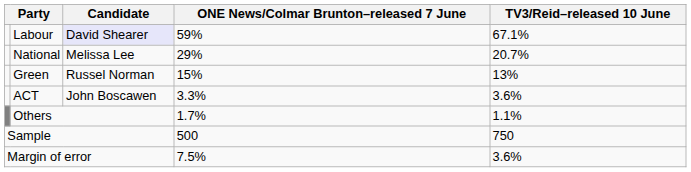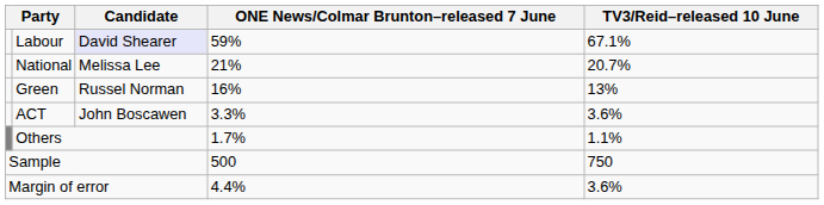 <table class="wikitable" border="1" width="43%">
 <tr>
 <th width=2% colspan="2">Party</th>
 <th>Candidate</th>
 <th>ONE News/Colmar Brunton–released 7 June</th>
 <th>TV3/Reid–released 10 June</th>
 </tr>
 <tr>
 <td bgcolor=></td>
 <td>Labour</td>
 <td style="background: lavender;">David Shearer</td>
 <td>59%</td>
 <td>67.1%</td>
 </tr>
 <tr>
 <td bgcolor=></td>
 <td>National</td>
 <td>Melissa Lee</td>
-<td>29%</td>
+<td>21%</td>
 <td>20.7%</td>
 </tr>
 <tr>
 <td bgcolor=></td>
 <td>Green</td>
 <td>Russel Norman</td>
-<td>15%</td>
+<td>16%</td>
 <td>13%</td>
 </tr>
 <tr>
 <td bgcolor=></td>
 <td>ACT</td>
 <td>John Boscawen</td>
 <td>3.3%</td>
 <td>3.6%</td>
 </tr>
 <tr>
 <td bgcolor="grey"></td>
 <td colspan=2>Others</td>
 <td>1.7%</td>
 <td>1.1%</td>
 </tr>
 <tr>
 <td colspan=3>Sample</td>
 <td>500</td>
 <td>750</td>
 </tr>
 <tr>
 <td colspan=3>Margin of error</td>
-<td>7.5%</td>
+<td>4.4%</td>
 <td>3.6%</td>
 </tr>
 </table>
